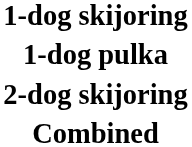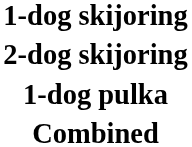 <table>
 <tr>
 <td style="text-align:center;"><strong>1-dog skijoring</strong></td>
+<td></td>
+<td></td>
+<td></td>
+</tr>
+<tr>
+<td style="text-align:center;"><strong>2-dog skijoring</strong></td>
 <td></td>
 <td></td>
 <td></td>
 </tr>
 <tr>
 <td style="text-align:center;"><strong>1-dog pulka</strong></td>
 <td></td>
 <td></td>
 <td></td>
 </tr>
 <tr>
-<td style="text-align:center;"><strong>2-dog skijoring</strong></td>
-<td></td>
-<td></td>
-<td></td>
-</tr>
-<tr>
 <td style="text-align:center;"><strong>Combined</strong></td>
 <td></td>
 <td></td>
 <td></td>
 </tr>
 </table>
